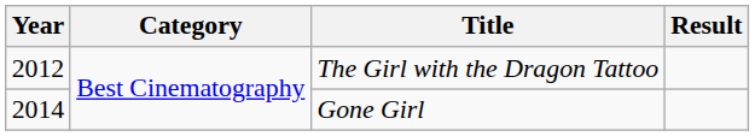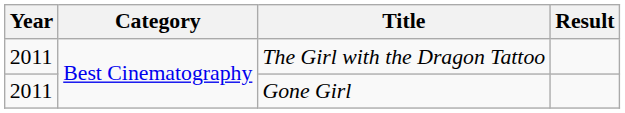 <table class="wikitable">
 <tr>
 <th>Year</th>
 <th>Category</th>
 <th>Title</th>
 <th>Result</th>
 </tr>
 <tr>
-<td>2012</td>
+<td>2011</td>
 <td rowspan=2><a href='#'>Best Cinematography</a></td>
 <td><em>The Girl with the Dragon Tattoo</em></td>
 <td></td>
 </tr>
 <tr>
-<td>2014</td>
+<td>2011</td>
 <td><em>Gone Girl</em></td>
 <td></td>
 </tr>
 </table>
